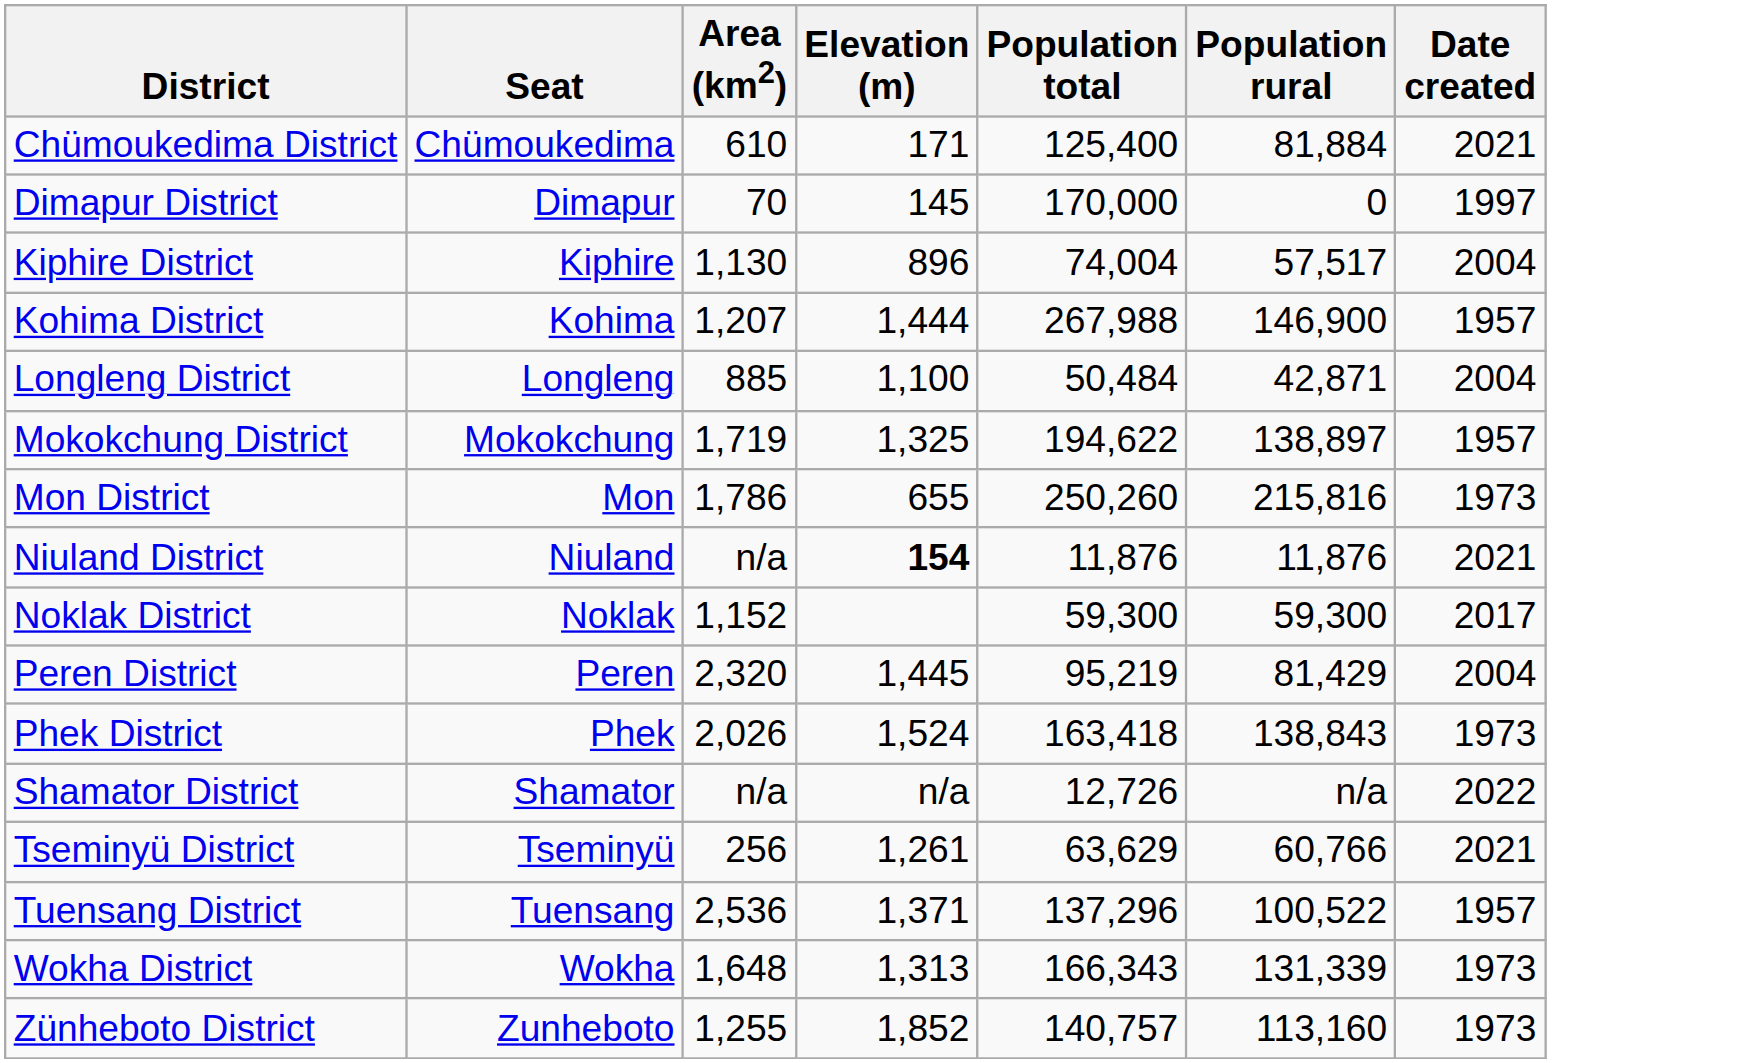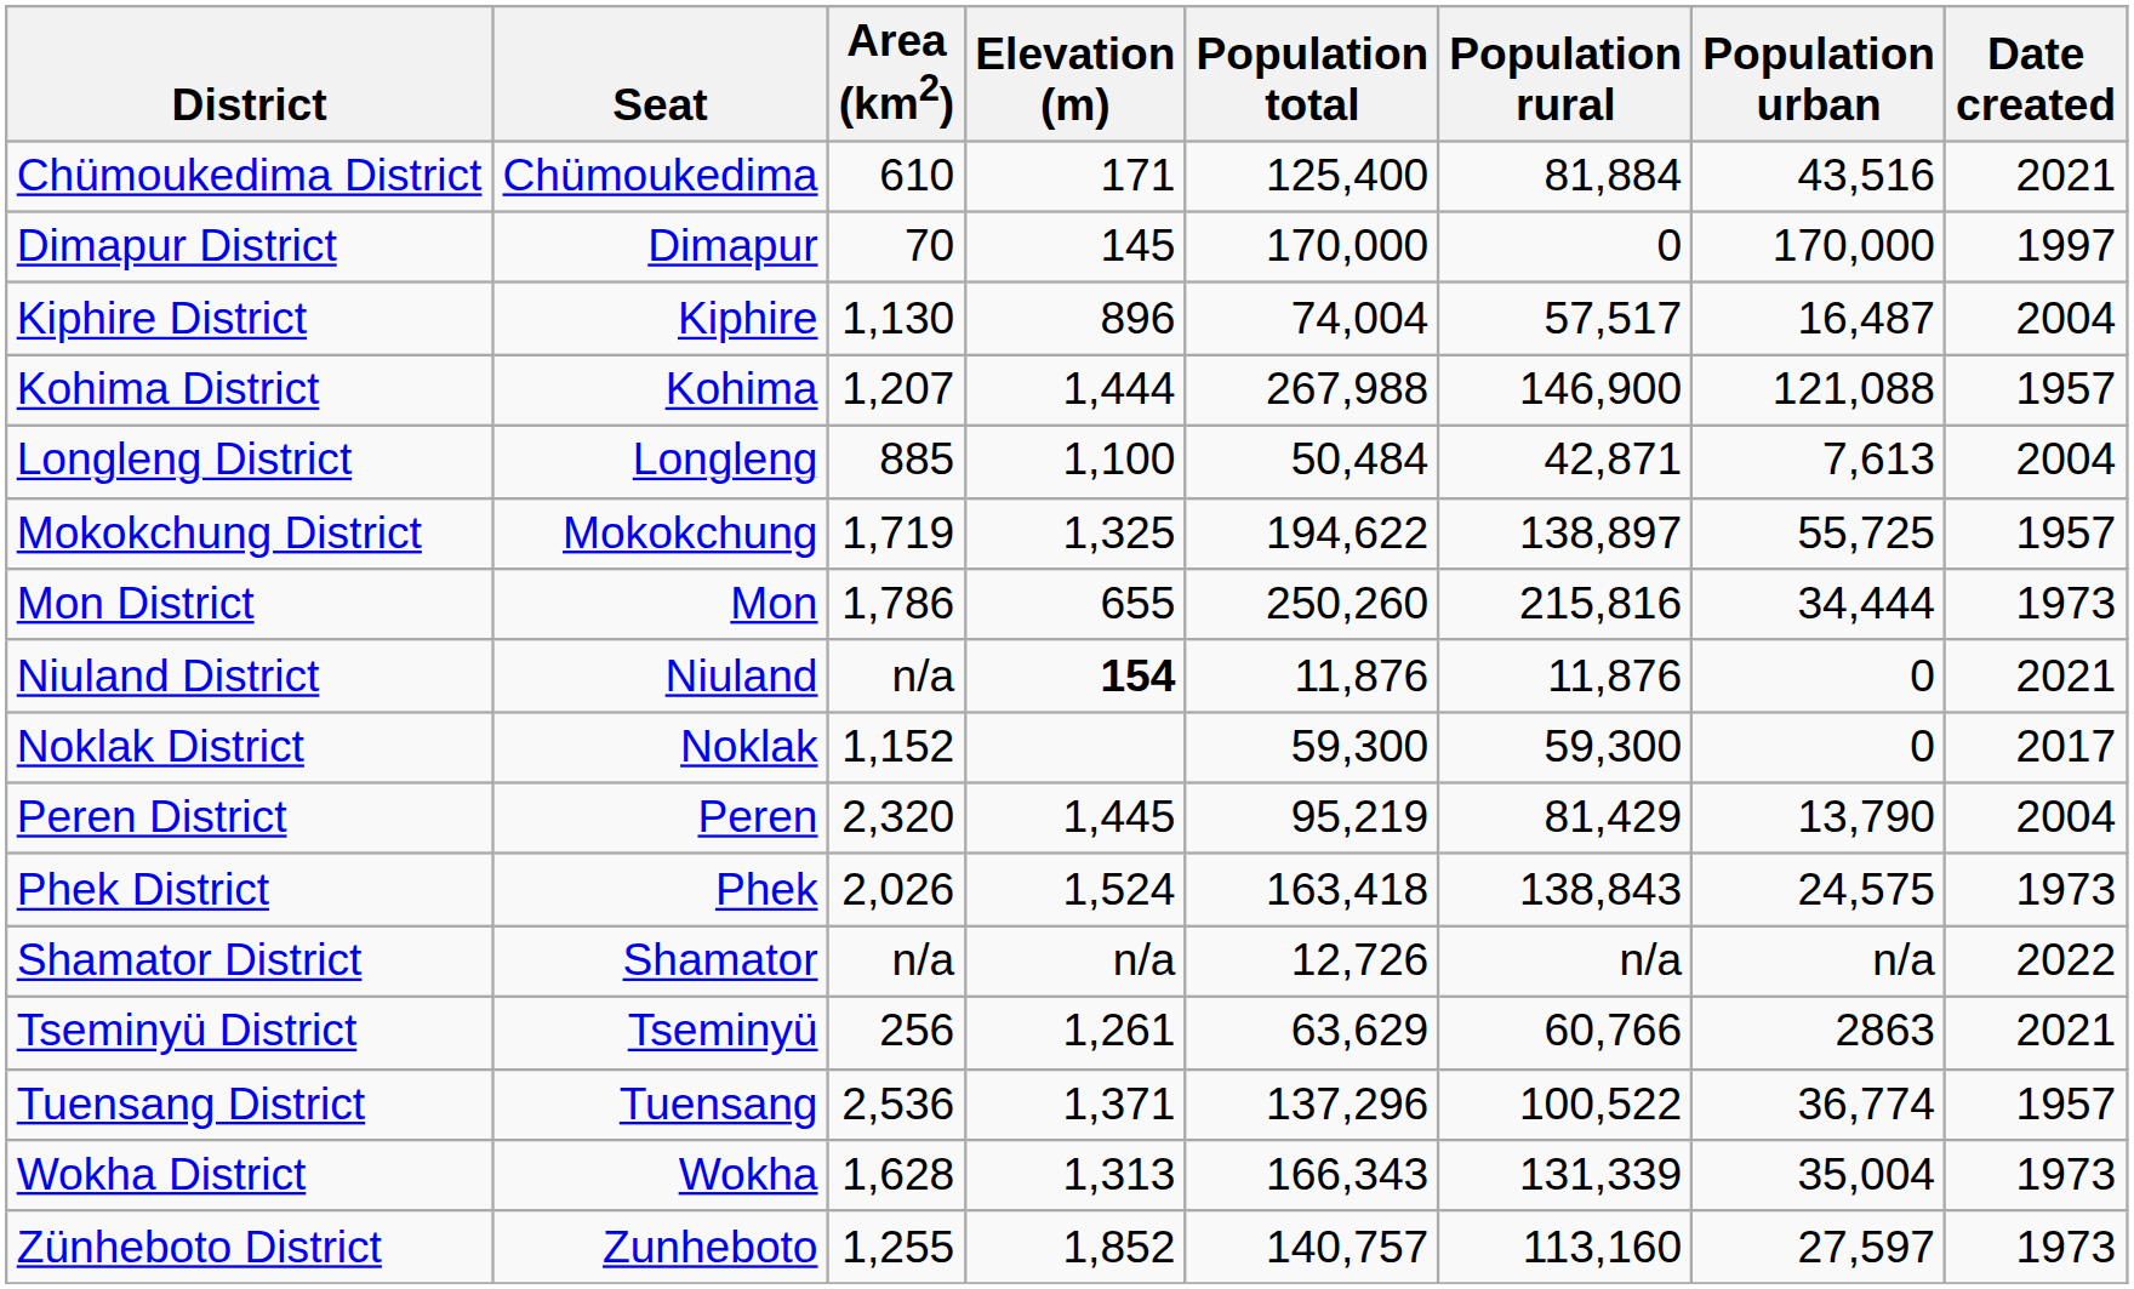 <table class="wikitable sortable mw-datatable">
 <tr class=static-row-header style=vertical-align:bottom>
 <th>District</th>
 <th class="unsortable">Seat</th>
 <th>Area<br>(km<sup>2</sup>)</th>
 <th>Elevation<br>(m)</th>
 <th>Population<br>total</th>
 <th>Population<br>rural</th>
+<th>Population<br>urban</th>
 <th>Date<br>created</th>
 </tr>
 <tr style="text-align:right;">
 <td style="text-align:left"><a href='#'>Chümoukedima District</a></td>
 <td><a href='#'>Chümoukedima</a></td>
 <td>610</td>
 <td>171</td>
 <td>125,400</td>
 <td>81,884</td>
+<td>43,516</td>
 <td>2021</td>
 </tr>
 <tr style="text-align:right;">
 <td style="text-align:left"><a href='#'>Dimapur District</a></td>
 <td><a href='#'>Dimapur</a></td>
 <td>70</td>
 <td>145</td>
 <td>170,000</td>
 <td>0</td>
+<td>170,000</td>
 <td>1997</td>
 </tr>
 <tr style="text-align:right;">
 <td style="text-align:left"><a href='#'>Kiphire District</a></td>
 <td><a href='#'>Kiphire</a></td>
 <td>1,130</td>
 <td>896</td>
 <td>74,004</td>
 <td>57,517</td>
+<td>16,487</td>
 <td>2004</td>
 </tr>
 <tr style="text-align:right;">
 <td style="text-align:left"><a href='#'>Kohima District</a></td>
 <td><a href='#'>Kohima</a></td>
 <td>1,207</td>
 <td>1,444</td>
 <td>267,988</td>
 <td>146,900</td>
+<td>121,088</td>
 <td>1957</td>
 </tr>
 <tr style="text-align:right;">
 <td style="text-align:left"><a href='#'>Longleng District</a></td>
 <td><a href='#'>Longleng</a></td>
 <td>885</td>
 <td>1,100</td>
 <td>50,484</td>
 <td>42,871</td>
+<td>7,613</td>
 <td>2004</td>
 </tr>
 <tr style="text-align:right;">
 <td style="text-align:left"><a href='#'>Mokokchung District</a></td>
 <td><a href='#'>Mokokchung</a></td>
 <td>1,719</td>
 <td>1,325</td>
 <td>194,622</td>
 <td>138,897</td>
+<td>55,725</td>
 <td>1957</td>
 </tr>
 <tr style="text-align:right;">
 <td style="text-align:left"><a href='#'>Mon District</a></td>
 <td><a href='#'>Mon</a></td>
 <td>1,786</td>
 <td>655</td>
 <td>250,260</td>
 <td>215,816</td>
+<td>34,444</td>
 <td>1973</td>
 </tr>
 <tr style="text-align:right;">
 <td style="text-align:left"><a href='#'>Niuland District</a></td>
 <td><a href='#'>Niuland</a></td>
 <td>n/a</td>
 <td><strong>154</strong></td>
 <td>11,876</td>
 <td>11,876</td>
+<td>0</td>
 <td>2021</td>
 </tr>
 <tr style="text-align:right;">
 <td style="text-align:left"><a href='#'>Noklak District</a></td>
 <td><a href='#'>Noklak</a></td>
 <td>1,152</td>
 <td></td>
 <td>59,300</td>
 <td>59,300</td>
+<td>0</td>
 <td>2017</td>
 </tr>
 <tr style="text-align:right;">
 <td style="text-align:left"><a href='#'>Peren District</a></td>
 <td><a href='#'>Peren</a></td>
 <td>2,320</td>
 <td>1,445</td>
 <td>95,219</td>
 <td>81,429</td>
+<td>13,790</td>
 <td>2004</td>
 </tr>
 <tr style="text-align:right;">
 <td style="text-align:left"><a href='#'>Phek District</a></td>
 <td><a href='#'>Phek</a></td>
 <td>2,026</td>
 <td>1,524</td>
 <td>163,418</td>
 <td>138,843</td>
+<td>24,575</td>
 <td>1973</td>
 </tr>
 <tr style="text-align:right;">
 <td style="text-align:left"><a href='#'>Shamator District</a></td>
 <td><a href='#'>Shamator</a></td>
 <td>n/a</td>
 <td>n/a</td>
 <td>12,726</td>
+<td>n/a</td>
 <td>n/a</td>
 <td>2022</td>
 </tr>
 <tr style="text-align:right;">
 <td style="text-align:left"><a href='#'>Tseminyü District</a></td>
 <td><a href='#'>Tseminyü</a></td>
 <td>256</td>
 <td>1,261</td>
 <td>63,629</td>
 <td>60,766</td>
+<td>2863</td>
 <td>2021</td>
 </tr>
 <tr style="text-align:right;">
 <td style="text-align:left"><a href='#'>Tuensang District</a></td>
 <td><a href='#'>Tuensang</a></td>
 <td>2,536</td>
 <td>1,371</td>
 <td>137,296</td>
 <td>100,522</td>
+<td>36,774</td>
 <td>1957</td>
 </tr>
 <tr style="text-align:right;">
 <td style="text-align:left"><a href='#'>Wokha District</a></td>
 <td><a href='#'>Wokha</a></td>
-<td>1,648</td>
+<td>1,628</td>
 <td>1,313</td>
 <td>166,343</td>
 <td>131,339</td>
+<td>35,004</td>
 <td>1973</td>
 </tr>
 <tr style="text-align:right;">
 <td style="text-align:left"><a href='#'>Zünheboto District</a></td>
 <td><a href='#'>Zunheboto</a></td>
 <td>1,255</td>
 <td>1,852</td>
 <td>140,757</td>
 <td>113,160</td>
+<td>27,597</td>
 <td>1973</td>
 </tr>
 </table>
